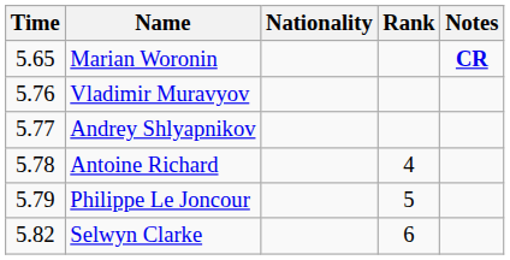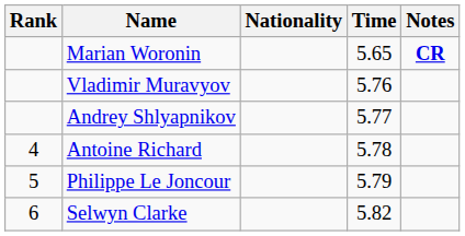 <table class="wikitable sortable" style="text-align:center">
 <tr>
-<th>Time</th>
+<th>Rank</th>
 <th>Name</th>
 <th>Nationality</th>
-<th>Rank</th>
+<th>Time</th>
 <th>Notes</th>
 </tr>
 <tr>
-<td>5.65</td>
+<td></td>
 <td align="left"><a href='#'>Marian Woronin</a></td>
 <td align=left></td>
-<td></td>
+<td>5.65</td>
 <td><strong><a href='#'>CR</a></strong></td>
 </tr>
 <tr>
-<td>5.76</td>
+<td></td>
 <td align="left"><a href='#'>Vladimir Muravyov</a></td>
 <td align=left></td>
-<td></td>
+<td>5.76</td>
 <td></td>
 </tr>
 <tr>
-<td>5.77</td>
+<td></td>
 <td align="left"><a href='#'>Andrey Shlyapnikov</a></td>
 <td align=left></td>
-<td></td>
+<td>5.77</td>
 <td></td>
 </tr>
 <tr>
-<td>5.78</td>
+<td>4</td>
 <td align="left"><a href='#'>Antoine Richard</a></td>
 <td align=left></td>
-<td>4</td>
+<td>5.78</td>
 <td></td>
 </tr>
 <tr>
-<td>5.79</td>
+<td>5</td>
 <td align="left"><a href='#'>Philippe Le Joncour</a></td>
 <td align=left></td>
-<td>5</td>
+<td>5.79</td>
 <td></td>
 </tr>
 <tr>
-<td>5.82</td>
+<td>6</td>
 <td align="left"><a href='#'>Selwyn Clarke</a></td>
 <td align=left></td>
-<td>6</td>
+<td>5.82</td>
 <td></td>
 </tr>
 </table>
